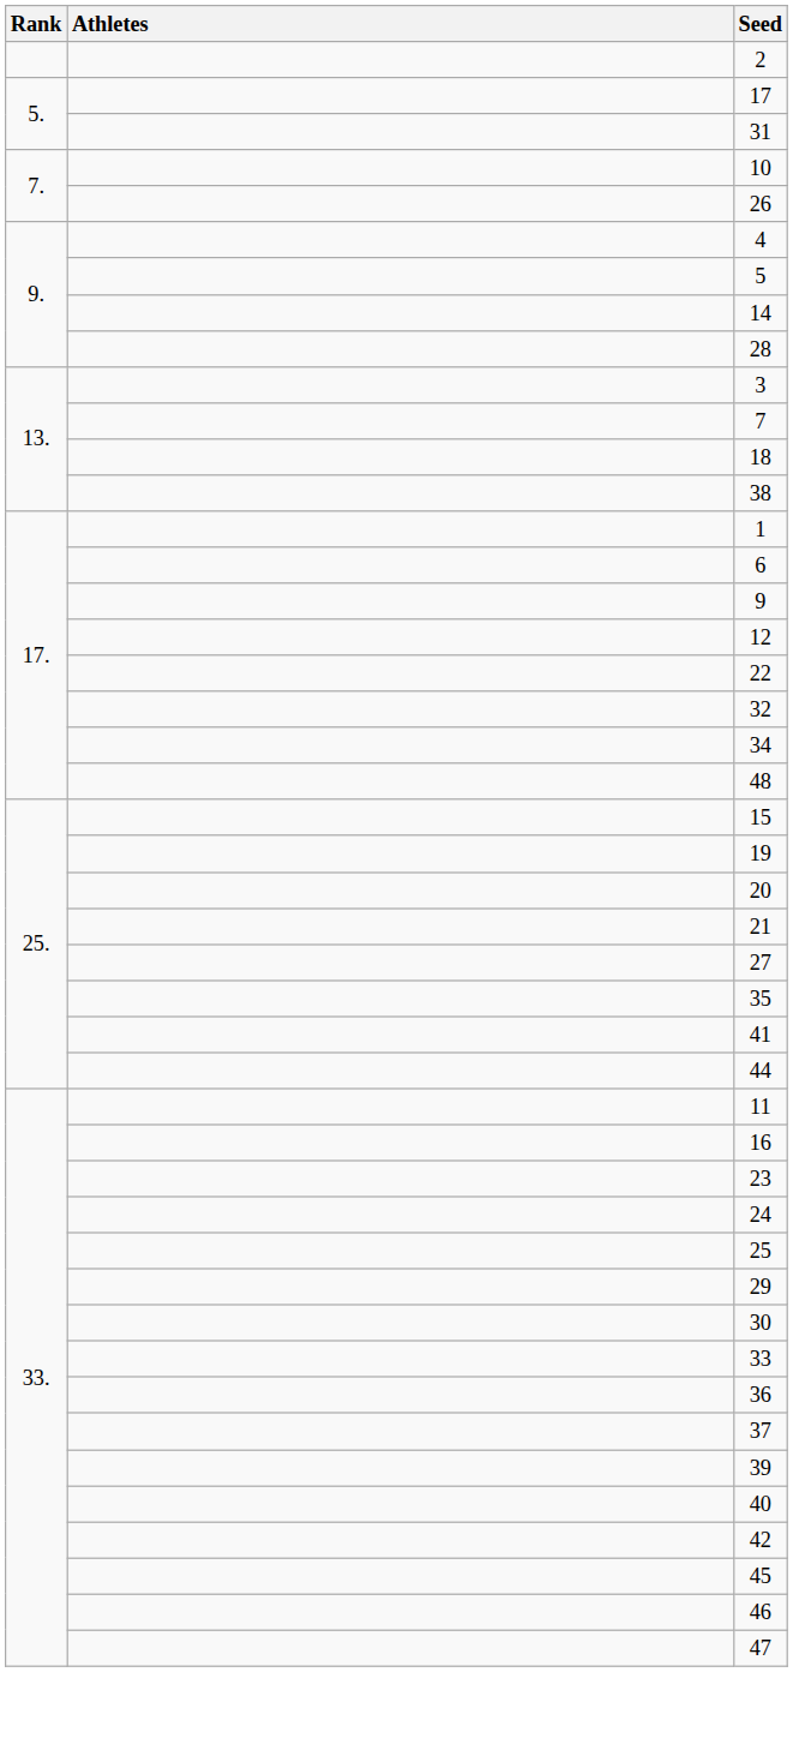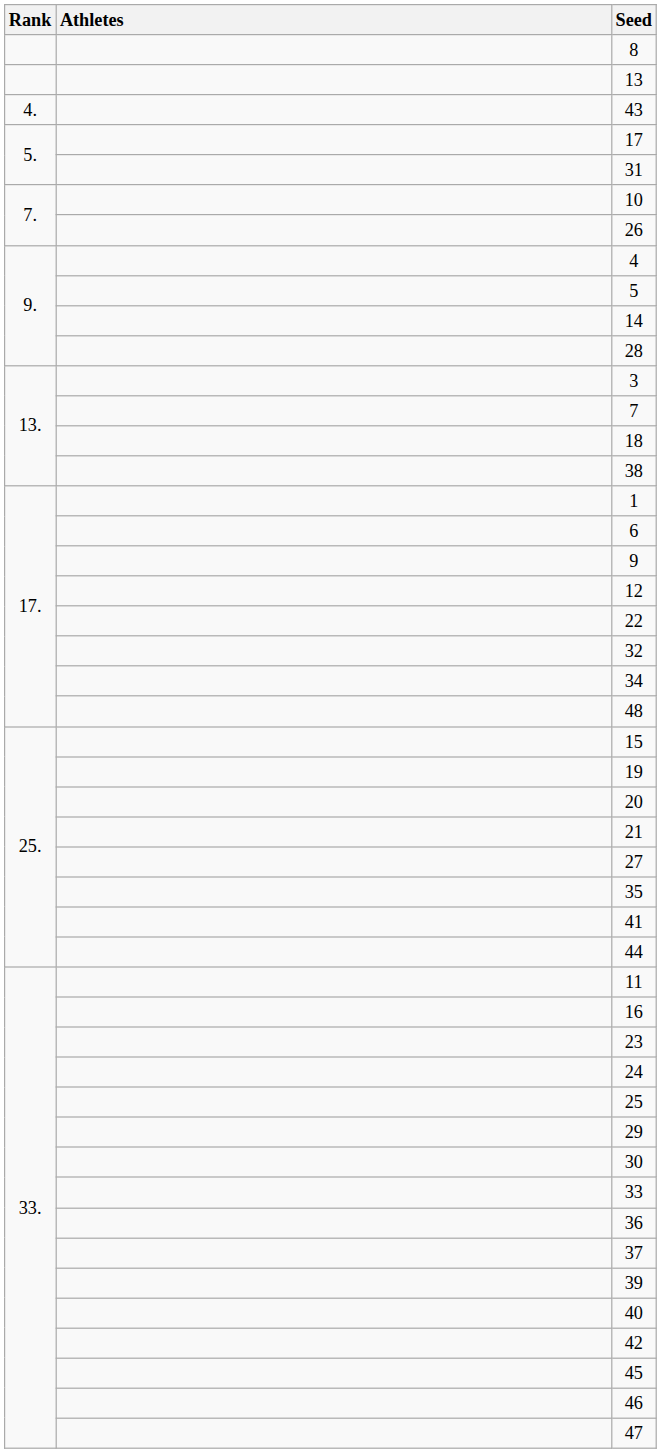 <table class="wikitable" style="font-size:95%;">
 <tr>
 <th>Rank</th>
 <th style="text-align: left; width: 30em">Athletes</th>
 <th>Seed</th>
 </tr>
 <tr>
 <td align="center"></td>
 <td></td>
-<td align="center">2</td>
+<td align="center">8</td>
+</tr>
+<tr>
+<td align="center"></td>
+<td></td>
+<td align="center">13</td>
+</tr>
+<tr>
+<td align="center">4.</td>
+<td></td>
+<td align="center">43</td>
 </tr>
 <tr>
 <td rowspan=2 align="center">5.</td>
 <td></td>
 <td align="center">17</td>
 </tr>
 <tr>
 <td></td>
 <td align="center">31</td>
 </tr>
 <tr>
 <td rowspan=2 align="center">7.</td>
 <td></td>
 <td align="center">10</td>
 </tr>
 <tr>
 <td></td>
 <td align="center">26</td>
 </tr>
 <tr>
 <td rowspan=4 align="center">9.</td>
 <td></td>
 <td align="center">4</td>
 </tr>
 <tr>
 <td></td>
 <td align="center">5</td>
 </tr>
 <tr>
 <td></td>
 <td align="center">14</td>
 </tr>
 <tr>
 <td></td>
 <td align="center">28</td>
 </tr>
 <tr>
 <td rowspan=4 align="center">13.</td>
 <td></td>
 <td align="center">3</td>
 </tr>
 <tr>
 <td></td>
 <td align="center">7</td>
 </tr>
 <tr>
 <td></td>
 <td align="center">18</td>
 </tr>
 <tr>
 <td></td>
 <td align="center">38</td>
 </tr>
 <tr>
 <td rowspan=8 align="center">17.</td>
 <td></td>
 <td align="center">1</td>
 </tr>
 <tr>
 <td></td>
 <td align="center">6</td>
 </tr>
 <tr>
 <td></td>
 <td align="center">9</td>
 </tr>
 <tr>
 <td></td>
 <td align="center">12</td>
 </tr>
 <tr>
 <td></td>
 <td align="center">22</td>
 </tr>
 <tr>
 <td></td>
 <td align="center">32</td>
 </tr>
 <tr>
 <td></td>
 <td align="center">34</td>
 </tr>
 <tr>
 <td></td>
 <td align="center">48</td>
 </tr>
 <tr>
 <td rowspan=8 align="center">25.</td>
 <td></td>
 <td align="center">15</td>
 </tr>
 <tr>
 <td></td>
 <td align="center">19</td>
 </tr>
 <tr>
 <td></td>
 <td align="center">20</td>
 </tr>
 <tr>
 <td></td>
 <td align="center">21</td>
 </tr>
 <tr>
 <td></td>
 <td align="center">27</td>
 </tr>
 <tr>
 <td></td>
 <td align="center">35</td>
 </tr>
 <tr>
 <td></td>
 <td align="center">41</td>
 </tr>
 <tr>
 <td></td>
 <td align="center">44</td>
 </tr>
 <tr>
 <td rowspan=16 align="center">33.</td>
 <td></td>
 <td align="center">11</td>
 </tr>
 <tr>
 <td></td>
 <td align="center">16</td>
 </tr>
 <tr>
 <td></td>
 <td align="center">23</td>
 </tr>
 <tr>
 <td></td>
 <td align="center">24</td>
 </tr>
 <tr>
 <td></td>
 <td align="center">25</td>
 </tr>
 <tr>
 <td></td>
 <td align="center">29</td>
 </tr>
 <tr>
 <td></td>
 <td align="center">30</td>
 </tr>
 <tr>
 <td></td>
 <td align="center">33</td>
 </tr>
 <tr>
 <td></td>
 <td align="center">36</td>
 </tr>
 <tr>
 <td></td>
 <td align="center">37</td>
 </tr>
 <tr>
 <td></td>
 <td align="center">39</td>
 </tr>
 <tr>
 <td></td>
 <td align="center">40</td>
 </tr>
 <tr>
 <td></td>
 <td align="center">42</td>
 </tr>
 <tr>
 <td></td>
 <td align="center">45</td>
 </tr>
 <tr>
 <td></td>
 <td align="center">46</td>
 </tr>
 <tr>
 <td></td>
 <td align="center">47</td>
 </tr>
 </table>
